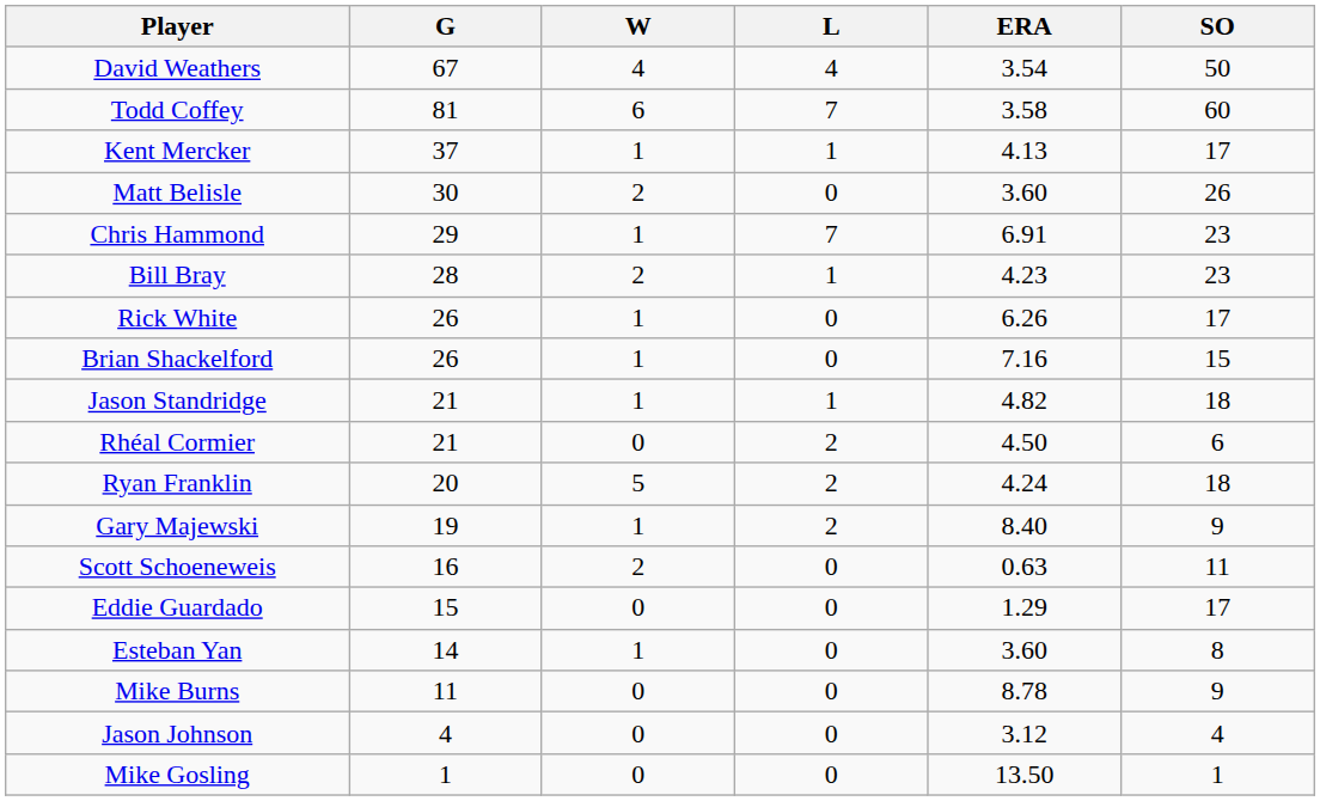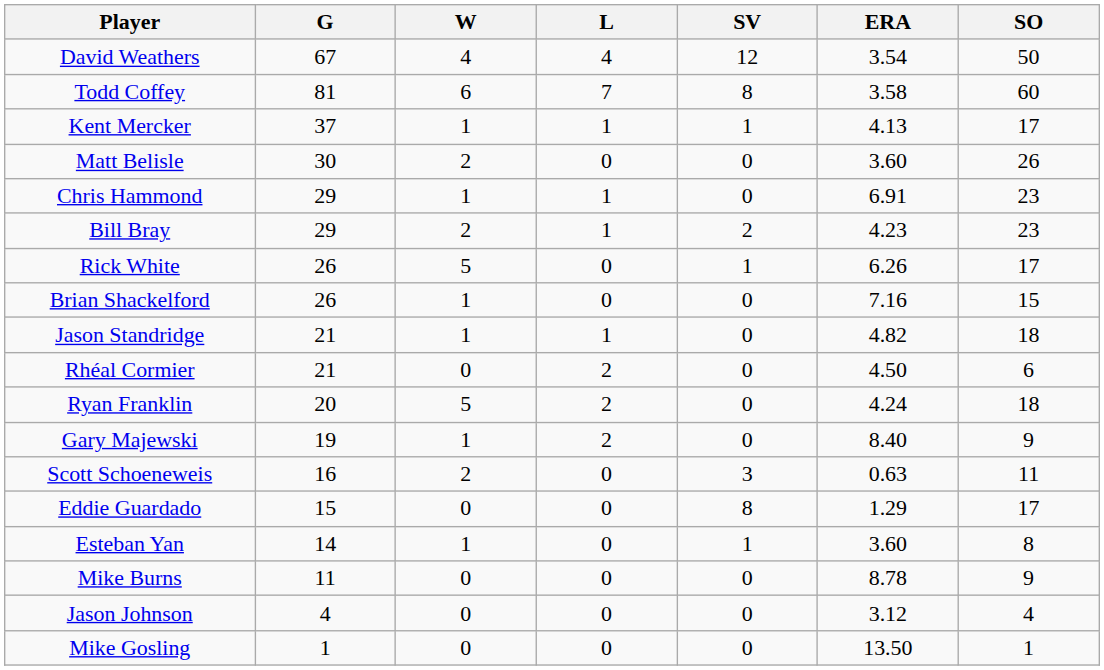 <table class="wikitable sortable">
 <tr>
 <th bgcolor="#DDDDFF" width="16%">Player</th>
 <th bgcolor="#DDDDFF" width="9%">G</th>
 <th bgcolor="#DDDDFF" width="9%">W</th>
 <th bgcolor="#DDDDFF" width="9%">L</th>
+<th bgcolor="#DDDDFF" width="9%">SV</th>
 <th bgcolor="#DDDDFF" width="9%">ERA</th>
 <th bgcolor="#DDDDFF" width="9%">SO</th>
 </tr>
 <tr align=center>
 <td><a href='#'>David Weathers</a></td>
 <td>67</td>
 <td>4</td>
 <td>4</td>
+<td>12</td>
 <td>3.54</td>
 <td>50</td>
 </tr>
 <tr align=center>
 <td><a href='#'>Todd Coffey</a></td>
 <td>81</td>
 <td>6</td>
 <td>7</td>
+<td>8</td>
 <td>3.58</td>
 <td>60</td>
 </tr>
 <tr align=center>
 <td><a href='#'>Kent Mercker</a></td>
 <td>37</td>
+<td>1</td>
 <td>1</td>
 <td>1</td>
 <td>4.13</td>
 <td>17</td>
 </tr>
 <tr align=center>
 <td><a href='#'>Matt Belisle</a></td>
 <td>30</td>
 <td>2</td>
 <td>0</td>
+<td>0</td>
 <td>3.60</td>
 <td>26</td>
 </tr>
 <tr align=center>
 <td><a href='#'>Chris Hammond</a></td>
 <td>29</td>
 <td>1</td>
-<td>7</td>
+<td>1</td>
+<td>0</td>
 <td>6.91</td>
 <td>23</td>
 </tr>
 <tr align=center>
 <td><a href='#'>Bill Bray</a></td>
-<td>28</td>
+<td>29</td>
 <td>2</td>
 <td>1</td>
+<td>2</td>
 <td>4.23</td>
 <td>23</td>
 </tr>
 <tr align=center>
 <td><a href='#'>Rick White</a></td>
 <td>26</td>
+<td>5</td>
+<td>0</td>
 <td>1</td>
-<td>0</td>
 <td>6.26</td>
 <td>17</td>
 </tr>
 <tr align=center>
 <td><a href='#'>Brian Shackelford</a></td>
 <td>26</td>
 <td>1</td>
+<td>0</td>
 <td>0</td>
 <td>7.16</td>
 <td>15</td>
 </tr>
 <tr align=center>
 <td><a href='#'>Jason Standridge</a></td>
 <td>21</td>
 <td>1</td>
 <td>1</td>
+<td>0</td>
 <td>4.82</td>
 <td>18</td>
 </tr>
 <tr align=center>
 <td><a href='#'>Rhéal Cormier</a></td>
 <td>21</td>
 <td>0</td>
 <td>2</td>
+<td>0</td>
 <td>4.50</td>
 <td>6</td>
 </tr>
 <tr align=center>
 <td><a href='#'>Ryan Franklin</a></td>
 <td>20</td>
 <td>5</td>
 <td>2</td>
+<td>0</td>
 <td>4.24</td>
 <td>18</td>
 </tr>
 <tr align=center>
 <td><a href='#'>Gary Majewski</a></td>
 <td>19</td>
 <td>1</td>
 <td>2</td>
+<td>0</td>
 <td>8.40</td>
 <td>9</td>
 </tr>
 <tr align=center>
 <td><a href='#'>Scott Schoeneweis</a></td>
 <td>16</td>
 <td>2</td>
 <td>0</td>
+<td>3</td>
 <td>0.63</td>
 <td>11</td>
 </tr>
 <tr align=center>
 <td><a href='#'>Eddie Guardado</a></td>
 <td>15</td>
 <td>0</td>
 <td>0</td>
+<td>8</td>
 <td>1.29</td>
 <td>17</td>
 </tr>
 <tr align=center>
 <td><a href='#'>Esteban Yan</a></td>
 <td>14</td>
 <td>1</td>
 <td>0</td>
+<td>1</td>
 <td>3.60</td>
 <td>8</td>
 </tr>
 <tr align=center>
 <td><a href='#'>Mike Burns</a></td>
 <td>11</td>
+<td>0</td>
 <td>0</td>
 <td>0</td>
 <td>8.78</td>
 <td>9</td>
 </tr>
 <tr align=center>
 <td><a href='#'>Jason Johnson</a></td>
 <td>4</td>
 <td>0</td>
 <td>0</td>
+<td>0</td>
 <td>3.12</td>
 <td>4</td>
 </tr>
 <tr align=center>
 <td><a href='#'>Mike Gosling</a></td>
 <td>1</td>
 <td>0</td>
 <td>0</td>
+<td>0</td>
 <td>13.50</td>
 <td>1</td>
 </tr>
 </table>
